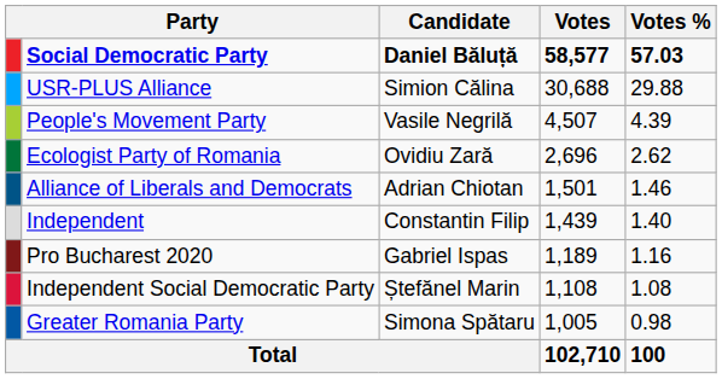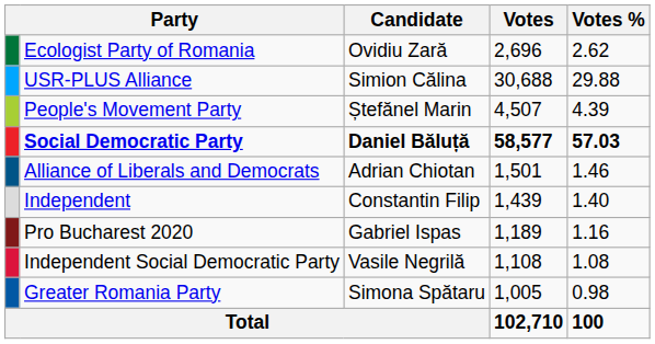 <table class="wikitable">
 <tr>
 <th colspan="2">Party</th>
 <th>Candidate</th>
 <th>Votes</th>
 <th>Votes %</th>
 </tr>
 <tr>
-<td style="background:#ed2128;" width="5"></td>
-<td><a href='#'><strong>Social Democratic Party</strong></a></td>
-<td><strong>Daniel Băluță</strong></td>
-<td><strong>58,577</strong></td>
-<td><strong>57.03</strong></td>
+<td style="background:#00753a;" width="5"></td>
+<td><a href='#'>Ecologist Party of Romania</a></td>
+<td>Ovidiu Zară</td>
+<td>2,696</td>
+<td>2.62</td>
 </tr>
 <tr>
 <td style="background:#00a6ff;" width="5"></td>
 <td><a href='#'>USR-PLUS Alliance</a></td>
 <td>Simion Călina</td>
 <td>30,688</td>
 <td>29.88</td>
 </tr>
 <tr>
 <td style="background:#a7cf35;" width="5"></td>
 <td><a href='#'>People's Movement Party</a></td>
-<td>Vasile Negrilă</td>
+<td>Ștefănel Marin</td>
 <td>4,507</td>
 <td>4.39</td>
 </tr>
 <tr>
-<td style="background:#00753a;" width="5"></td>
-<td><a href='#'>Ecologist Party of Romania</a></td>
-<td>Ovidiu Zară</td>
-<td>2,696</td>
-<td>2.62</td>
+<td style="background:#ed2128;" width="5"></td>
+<td><a href='#'><strong>Social Democratic Party</strong></a></td>
+<td><strong>Daniel Băluță</strong></td>
+<td><strong>58,577</strong></td>
+<td><strong>57.03</strong></td>
 </tr>
 <tr>
 <td style="background:#005487;" width="5"></td>
 <td><a href='#'>Alliance of Liberals and Democrats</a></td>
 <td>Adrian Chiotan</td>
 <td>1,501</td>
 <td>1.46</td>
 </tr>
 <tr>
 <td style="background:#dcdcdc;" width="5"></td>
 <td><a href='#'>Independent</a></td>
 <td>Constantin Filip</td>
 <td>1,439</td>
 <td>1.40</td>
 </tr>
 <tr>
 <td style="background:#801818;" width="5"></td>
 <td>Pro Bucharest 2020</td>
 <td>Gabriel Ispas</td>
 <td>1,189</td>
 <td>1.16</td>
 </tr>
 <tr>
 <td style="background:#DC143C;" width="5"></td>
 <td>Independent Social Democratic Party</td>
-<td>Ștefănel Marin</td>
+<td>Vasile Negrilă</td>
 <td>1,108</td>
 <td>1.08</td>
 </tr>
 <tr>
 <td style="background:#0258A4;" width="5"></td>
 <td><a href='#'>Greater Romania Party</a></td>
 <td>Simona Spătaru</td>
 <td>1,005</td>
 <td>0.98</td>
 </tr>
 <tr>
 <th colspan="3">Total</th>
 <td><strong>102,710</strong></td>
 <td><strong>100</strong></td>
 </tr>
 </table>
